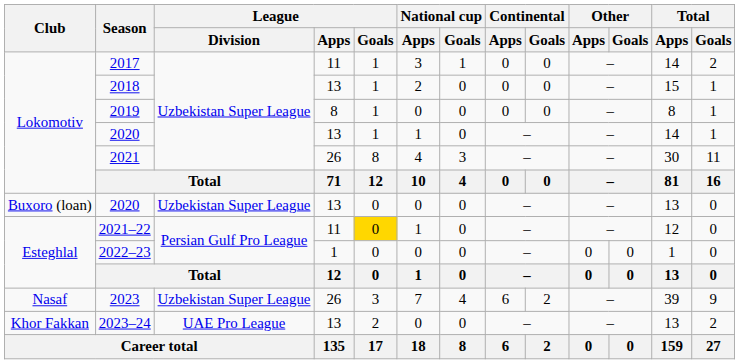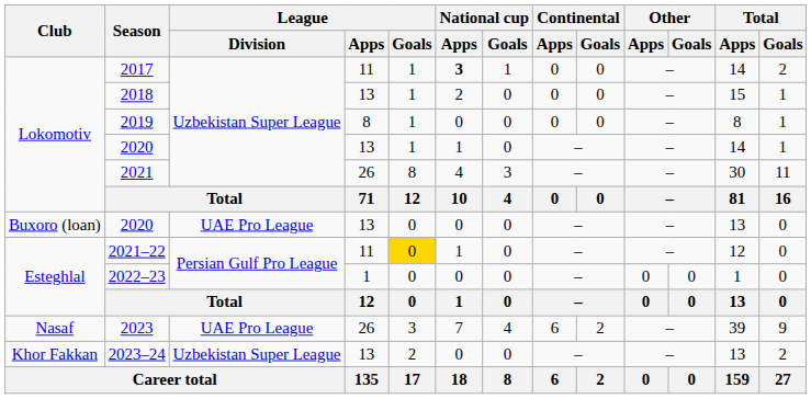 <table class="wikitable" style="text-align:center">
 <tr>
 <th rowspan="2">Club</th>
 <th rowspan="2">Season</th>
 <th colspan="3">League</th>
 <th colspan="2">National cup</th>
 <th colspan="2">Continental</th>
 <th colspan="2">Other</th>
 <th colspan="2">Total</th>
 </tr>
 <tr>
 <th>Division</th>
 <th>Apps</th>
 <th>Goals</th>
 <th>Apps</th>
 <th>Goals</th>
 <th>Apps</th>
 <th>Goals</th>
 <th>Apps</th>
 <th>Goals</th>
 <th>Apps</th>
 <th>Goals</th>
 </tr>
 <tr>
 <td rowspan="6"><a href='#'>Lokomotiv</a></td>
 <td><a href='#'>2017</a></td>
 <td rowspan="5"><a href='#'>Uzbekistan Super League</a></td>
 <td>11</td>
 <td>1</td>
-<td>3</td>
+<td><strong>3</strong></td>
 <td>1</td>
 <td>0</td>
 <td>0</td>
 <td colspan="2">–</td>
 <td>14</td>
 <td>2</td>
 </tr>
 <tr>
 <td><a href='#'>2018</a></td>
 <td>13</td>
 <td>1</td>
 <td>2</td>
 <td>0</td>
 <td>0</td>
 <td>0</td>
 <td colspan="2">–</td>
 <td>15</td>
 <td>1</td>
 </tr>
 <tr>
 <td><a href='#'>2019</a></td>
 <td>8</td>
 <td>1</td>
 <td>0</td>
 <td>0</td>
 <td>0</td>
 <td>0</td>
 <td colspan="2">–</td>
 <td>8</td>
 <td>1</td>
 </tr>
 <tr>
 <td><a href='#'>2020</a></td>
 <td>13</td>
 <td>1</td>
 <td>1</td>
 <td>0</td>
 <td colspan="2">–</td>
 <td colspan="2">–</td>
 <td>14</td>
 <td>1</td>
 </tr>
 <tr>
 <td><a href='#'>2021</a></td>
 <td>26</td>
 <td>8</td>
 <td>4</td>
 <td>3</td>
 <td colspan="2">–</td>
 <td colspan="2">–</td>
 <td>30</td>
 <td>11</td>
 </tr>
 <tr>
 <th colspan="2">Total</th>
 <th>71</th>
 <th>12</th>
 <th>10</th>
 <th>4</th>
 <th>0</th>
 <th>0</th>
 <th colspan="2">–</th>
 <th>81</th>
 <th>16</th>
 </tr>
 <tr>
 <td><a href='#'>Buxoro</a> (loan)</td>
 <td><a href='#'>2020</a></td>
-<td><a href='#'>Uzbekistan Super League</a></td>
+<td><a href='#'>UAE Pro League</a></td>
 <td>13</td>
 <td>0</td>
 <td>0</td>
 <td>0</td>
 <td colspan="2">–</td>
 <td colspan="2">–</td>
 <td>13</td>
 <td>0</td>
 </tr>
 <tr>
 <td rowspan="3"><a href='#'>Esteghlal</a></td>
 <td><a href='#'>2021–22</a></td>
 <td rowspan="2"><a href='#'>Persian Gulf Pro League</a></td>
 <td>11</td>
 <td style="background: gold;">0</td>
 <td>1</td>
 <td>0</td>
 <td colspan="2">–</td>
 <td colspan="2">–</td>
 <td>12</td>
 <td>0</td>
 </tr>
 <tr>
 <td><a href='#'>2022–23</a></td>
 <td>1</td>
 <td>0</td>
 <td>0</td>
 <td>0</td>
 <td colspan="2">–</td>
 <td>0</td>
 <td>0</td>
 <td>1</td>
 <td>0</td>
 </tr>
 <tr>
 <th colspan="2">Total</th>
 <th>12</th>
 <th>0</th>
 <th>1</th>
 <th>0</th>
 <th colspan="2">–</th>
 <th>0</th>
 <th>0</th>
 <th>13</th>
 <th>0</th>
 </tr>
 <tr>
 <td><a href='#'>Nasaf</a></td>
 <td><a href='#'>2023</a></td>
-<td><a href='#'>Uzbekistan Super League</a></td>
+<td><a href='#'>UAE Pro League</a></td>
 <td>26</td>
 <td>3</td>
 <td>7</td>
 <td>4</td>
 <td>6</td>
 <td>2</td>
 <td colspan="2">–</td>
 <td>39</td>
 <td>9</td>
 </tr>
 <tr>
 <td><a href='#'>Khor Fakkan</a></td>
 <td><a href='#'>2023–24</a></td>
-<td><a href='#'>UAE Pro League</a></td>
+<td><a href='#'>Uzbekistan Super League</a></td>
 <td>13</td>
 <td>2</td>
 <td>0</td>
 <td>0</td>
 <td colspan="2">–</td>
 <td colspan="2">–</td>
 <td>13</td>
 <td>2</td>
 </tr>
 <tr>
 <th colspan="3">Career total</th>
 <th>135</th>
 <th>17</th>
 <th>18</th>
 <th>8</th>
 <th>6</th>
 <th>2</th>
 <th>0</th>
 <th>0</th>
 <th>159</th>
 <th>27</th>
 </tr>
 </table>
